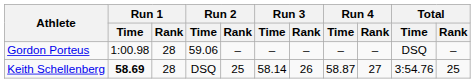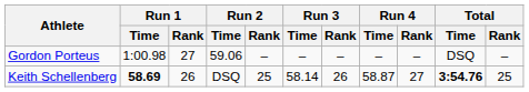 <table class="wikitable" border="1" style="font-size:90%">
 <tr>
 <th rowspan="2">Athlete</th>
 <th colspan="2">Run 1</th>
 <th colspan="2">Run 2</th>
 <th colspan="2">Run 3</th>
 <th colspan="2">Run 4</th>
 <th colspan="2">Total</th>
 </tr>
 <tr>
 <th>Time</th>
 <th>Rank</th>
 <th>Time</th>
 <th>Rank</th>
 <th>Time</th>
 <th>Rank</th>
 <th>Time</th>
 <th>Rank</th>
 <th>Time</th>
 <th>Rank</th>
 </tr>
 <tr>
 <td><a href='#'>Gordon Porteus</a></td>
 <td align="center">1:00.98</td>
-<td align="center">28</td>
+<td align="center">27</td>
 <td align="center">59.06</td>
 <td align="center">–</td>
 <td align="center">–</td>
 <td align="center">–</td>
 <td align="center">–</td>
 <td align="center">–</td>
 <td align="center">DSQ</td>
 <td align="center">–</td>
 </tr>
 <tr>
 <td><a href='#'>Keith Schellenberg</a></td>
 <td align="center"><strong>58.69</strong></td>
-<td align="center">28</td>
+<td align="center">26</td>
 <td align="center">DSQ</td>
 <td align="center">25</td>
 <td align="center">58.14</td>
 <td align="center">26</td>
 <td align="center">58.87</td>
 <td align="center">27</td>
-<td align="center">3:54.76</td>
+<td align="center"><strong>3:54.76</strong></td>
 <td align="center">25</td>
 </tr>
 </table>
